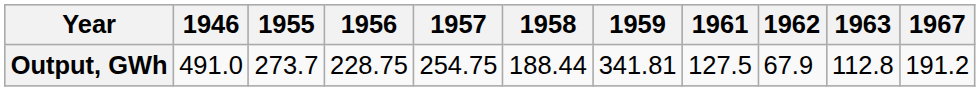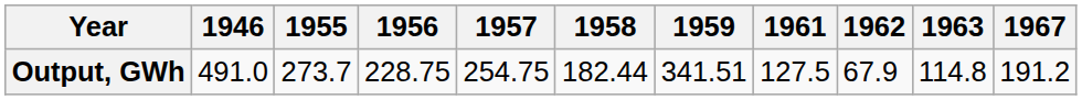 <table class="wikitable">
 <tr>
 <th>Year</th>
 <th>1946</th>
 <th>1955</th>
 <th>1956</th>
 <th>1957</th>
 <th>1958</th>
 <th>1959</th>
 <th>1961</th>
 <th>1962</th>
 <th>1963</th>
 <th>1967</th>
 </tr>
 <tr>
 <th>Output, GWh</th>
 <td>491.0</td>
 <td>273.7</td>
 <td>228.75</td>
 <td>254.75</td>
-<td>188.44</td>
-<td>341.81</td>
+<td>182.44</td>
+<td>341.51</td>
 <td>127.5</td>
 <td>67.9</td>
-<td>112.8</td>
+<td>114.8</td>
 <td>191.2</td>
 </tr>
 </table>
